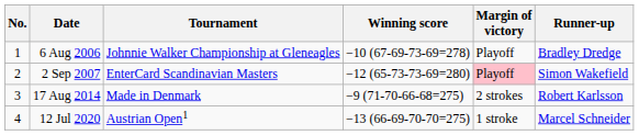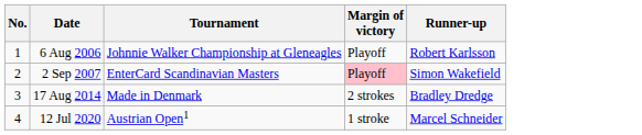 <table class="wikitable" style="font-size:95%;">
 <tr>
 <th>No.</th>
 <th>Date</th>
 <th>Tournament</th>
-<th>Winning score</th>
 <th>Margin of<br>victory</th>
 <th>Runner-up</th>
 </tr>
 <tr>
 <td align=center>1</td>
 <td align=right>6 Aug <a href='#'>2006</a></td>
 <td><a href='#'>Johnnie Walker Championship at Gleneagles</a></td>
-<td>−10 (67-69-73-69=278)</td>
 <td>Playoff</td>
-<td> <a href='#'>Bradley Dredge</a></td>
+<td> <a href='#'>Robert Karlsson</a></td>
 </tr>
 <tr>
 <td align=center>2</td>
 <td align=right>2 Sep <a href='#'>2007</a></td>
 <td><a href='#'>EnterCard Scandinavian Masters</a></td>
-<td>−12 (65-73-73-69=280)</td>
 <td style="background: pink;">Playoff</td>
 <td> <a href='#'>Simon Wakefield</a></td>
 </tr>
 <tr>
 <td align=center>3</td>
 <td align=right>17 Aug <a href='#'>2014</a></td>
 <td><a href='#'>Made in Denmark</a></td>
-<td>−9 (71-70-66-68=275)</td>
 <td>2 strokes</td>
-<td> <a href='#'>Robert Karlsson</a></td>
+<td> <a href='#'>Bradley Dredge</a></td>
 </tr>
 <tr>
 <td align=center>4</td>
 <td align=right>12 Jul <a href='#'>2020</a></td>
 <td><a href='#'>Austrian Open</a><sup>1</sup></td>
-<td>−13 (66-69-70-70=275)</td>
 <td>1 stroke</td>
 <td> <a href='#'>Marcel Schneider</a></td>
 </tr>
 </table>
